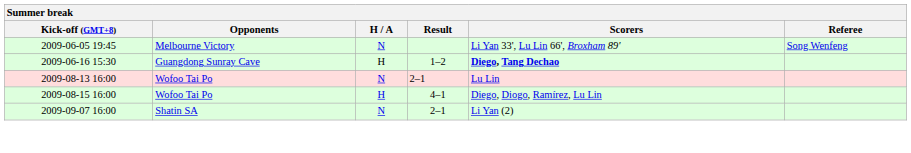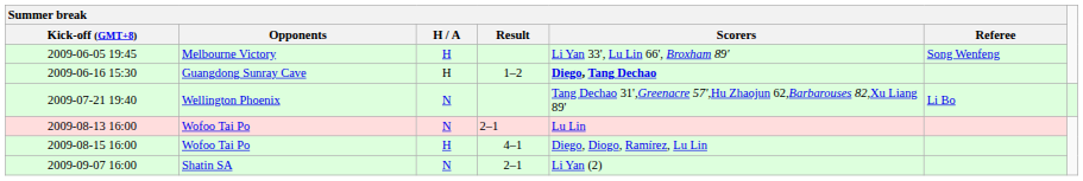 <table class="wikitable collapsible collapsed" style="width:70%;">
 <tr>
 <th colspan="6" style="text-align:left;">Summer break</th>
 </tr>
 <tr>
 <th>Kick-off <small>(<a href='#'>GMT+8</a>)</small></th>
 <th>Opponents</th>
 <th>H / A</th>
 <th>Result</th>
 <th width=35%>Scorers</th>
 <th>Referee</th>
 </tr>
 <tr bgcolor="#ddffdd">
 <td align=center>2009-06-05 19:45</td>
 <td> <a href='#'>Melbourne Victory</a></td>
-<td align=center><a href='#'>N</a></td>
+<td align=center><a href='#'>H</a></td>
 <td align=center></td>
 <td><a href='#'>Li Yan</a> 33', <a href='#'>Lu Lin</a> 66', <em><a href='#'>Broxham</a> 89' </em></td>
 <td> <a href='#'>Song Wenfeng</a></td>
 </tr>
 <tr bgcolor="#ddffdd">
 <td align=center>2009-06-16 15:30</td>
 <td> <a href='#'>Guangdong Sunray Cave</a></td>
 <td align=center>H</td>
 <td align=center>1–2</td>
 <td><strong><a href='#'>Diego</a>, <a href='#'>Tang Dechao</a></strong></td>
+<td></td>
+</tr>
+<tr bgcolor="#ddffdd">
+<td align=center>2009-07-21 19:40</td>
+<td> <a href='#'>Wellington Phoenix</a></td>
+<td align=center><a href='#'>N</a></td>
+<td align=center></td>
+<td><a href='#'>Tang Dechao</a> 31',<em><a href='#'>Greenacre</a> 57',</em><a href='#'>Hu Zhaojun</a> 62,<em><a href='#'>Barbarouses</a> 82,</em><a href='#'>Xu Liang</a> 89'</td>
+<td> <a href='#'>Li Bo</a></td>
 <td></td>
 </tr>
 <tr bgcolor="#ffdddd">
 <td align=center>2009-08-13 16:00</td>
 <td> <a href='#'>Wofoo Tai Po</a></td>
 <td align=center><a href='#'>N</a></td>
 <td>2–1</td>
 <td><a href='#'>Lu Lin</a></td>
 <td></td>
 </tr>
 <tr bgcolor="#ddffdd">
 <td align=center>2009-08-15 16:00</td>
 <td> <a href='#'>Wofoo Tai Po</a></td>
 <td align=center><a href='#'>H</a></td>
 <td align=center>4–1</td>
 <td><a href='#'>Diego</a>, <a href='#'>Diogo</a>, <a href='#'>Ramírez</a>, <a href='#'>Lu Lin</a></td>
 <td></td>
 </tr>
 <tr bgcolor="#ddffdd">
 <td align=center>2009-09-07 16:00</td>
 <td> <a href='#'>Shatin SA</a></td>
 <td align=center><a href='#'>N</a></td>
 <td align=center>2–1</td>
 <td><a href='#'>Li Yan</a> (2)</td>
 <td></td>
 </tr>
 </table>
